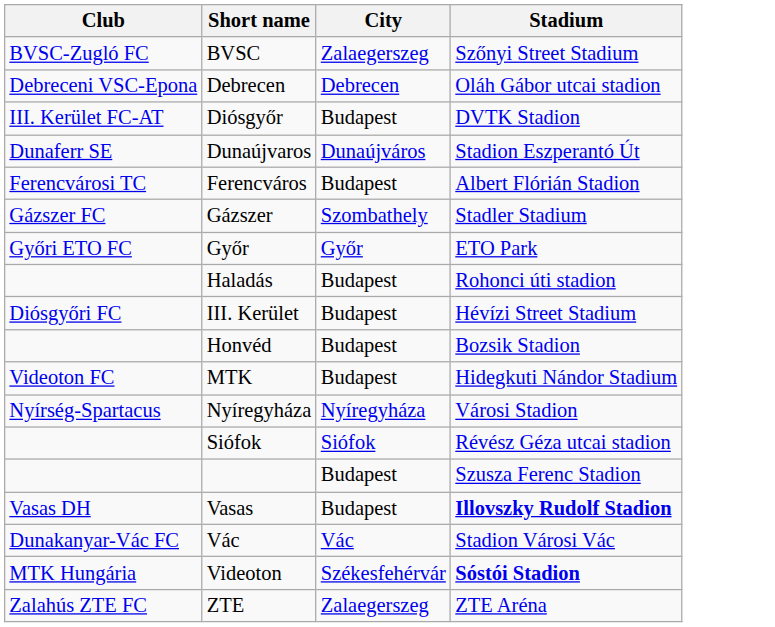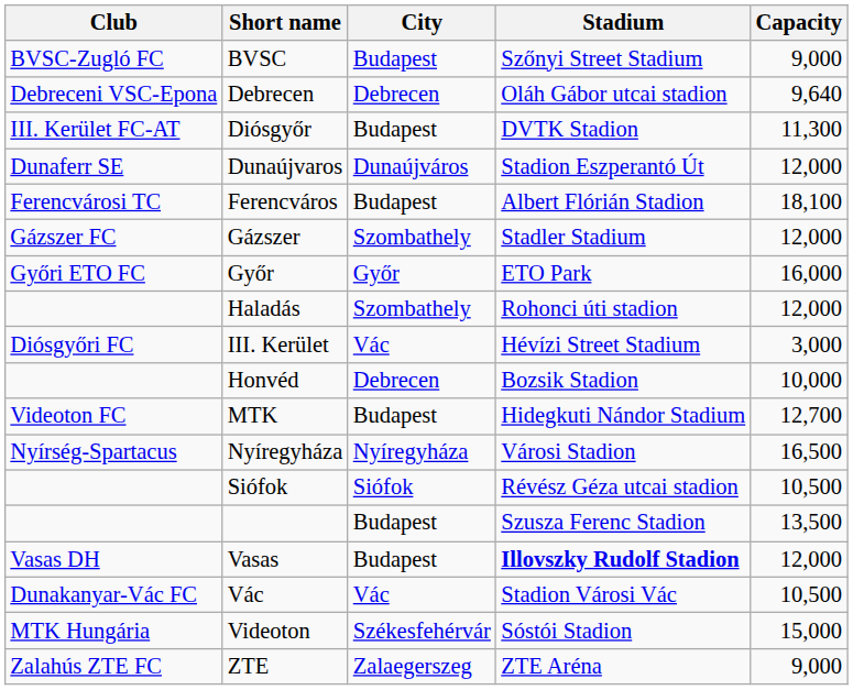 <table class="wikitable sortable">
 <tr>
 <th>Club</th>
 <th>Short name</th>
 <th>City</th>
 <th>Stadium</th>
+<th>Capacity</th>
 </tr>
 <tr>
 <td><a href='#'>BVSC-Zugló FC</a></td>
 <td>BVSC</td>
-<td><a href='#'>Zalaegerszeg</a></td>
+<td><a href='#'>Budapest</a></td>
 <td><a href='#'>Szőnyi Street Stadium</a></td>
+<td align="right">9,000</td>
 </tr>
 <tr>
 <td><a href='#'>Debreceni VSC-Epona</a></td>
 <td>Debrecen</td>
 <td><a href='#'>Debrecen</a></td>
 <td><a href='#'>Oláh Gábor utcai stadion</a></td>
+<td align="right">9,640</td>
 </tr>
 <tr>
 <td><a href='#'>III. Kerület FC-AT</a></td>
 <td>Diósgyőr</td>
 <td>Budapest</td>
 <td><a href='#'>DVTK Stadion</a></td>
+<td align="right">11,300</td>
 </tr>
 <tr>
 <td><a href='#'>Dunaferr SE</a></td>
 <td>Dunaújvaros</td>
 <td><a href='#'>Dunaújváros</a></td>
 <td><a href='#'>Stadion Eszperantó Út</a></td>
+<td align="right">12,000</td>
 </tr>
 <tr>
 <td><a href='#'>Ferencvárosi TC</a></td>
 <td>Ferencváros</td>
 <td>Budapest</td>
 <td><a href='#'>Albert Flórián Stadion</a></td>
+<td align="right">18,100</td>
 </tr>
 <tr>
 <td><a href='#'>Gázszer FC</a></td>
 <td>Gázszer</td>
 <td><a href='#'>Szombathely</a></td>
 <td><a href='#'>Stadler Stadium</a></td>
+<td align="right">12,000</td>
 </tr>
 <tr>
 <td><a href='#'>Győri ETO FC</a></td>
 <td>Győr</td>
 <td><a href='#'>Győr</a></td>
 <td><a href='#'>ETO Park</a></td>
+<td align="right">16,000</td>
 </tr>
 <tr>
 <td></td>
 <td>Haladás</td>
-<td>Budapest</td>
+<td><a href='#'>Szombathely</a></td>
 <td><a href='#'>Rohonci úti stadion</a></td>
+<td align="right">12,000</td>
 </tr>
 <tr>
 <td><a href='#'>Diósgyőri FC</a></td>
 <td>III. Kerület</td>
-<td>Budapest</td>
+<td><a href='#'>Vác</a></td>
 <td><a href='#'>Hévízi Street Stadium</a></td>
+<td align="right">3,000</td>
 </tr>
 <tr>
 <td></td>
 <td>Honvéd</td>
-<td>Budapest</td>
+<td><a href='#'>Debrecen</a></td>
 <td><a href='#'>Bozsik Stadion</a></td>
+<td align="right">10,000</td>
 </tr>
 <tr>
 <td><a href='#'>Videoton FC</a></td>
 <td>MTK</td>
 <td>Budapest</td>
 <td><a href='#'>Hidegkuti Nándor Stadium</a></td>
+<td align="right">12,700</td>
 </tr>
 <tr>
 <td><a href='#'>Nyírség-Spartacus</a></td>
 <td>Nyíregyháza</td>
 <td><a href='#'>Nyíregyháza</a></td>
 <td><a href='#'>Városi Stadion</a></td>
+<td align="right">16,500</td>
 </tr>
 <tr>
 <td></td>
 <td>Siófok</td>
 <td><a href='#'>Siófok</a></td>
 <td><a href='#'>Révész Géza utcai stadion</a></td>
+<td align="right">10,500</td>
 </tr>
 <tr>
 <td></td>
 <td></td>
 <td>Budapest</td>
 <td><a href='#'>Szusza Ferenc Stadion</a></td>
+<td align="right">13,500</td>
 </tr>
 <tr>
 <td><a href='#'>Vasas DH</a></td>
 <td>Vasas</td>
 <td>Budapest</td>
 <td><strong><a href='#'>Illovszky Rudolf Stadion</a></strong></td>
+<td align="right">12,000</td>
 </tr>
 <tr>
 <td><a href='#'>Dunakanyar-Vác FC</a></td>
 <td>Vác</td>
 <td><a href='#'>Vác</a></td>
 <td><a href='#'>Stadion Városi Vác</a></td>
+<td align="right">10,500</td>
 </tr>
 <tr>
 <td><a href='#'>MTK Hungária</a></td>
 <td>Videoton</td>
 <td><a href='#'>Székesfehérvár</a></td>
-<td><strong><a href='#'>Sóstói Stadion</a></strong></td>
+<td><a href='#'>Sóstói Stadion</a></td>
+<td align="right">15,000</td>
 </tr>
 <tr>
 <td><a href='#'>Zalahús ZTE FC</a></td>
 <td>ZTE</td>
 <td><a href='#'>Zalaegerszeg</a></td>
 <td><a href='#'>ZTE Aréna</a></td>
+<td align="right">9,000</td>
 </tr>
 </table>
